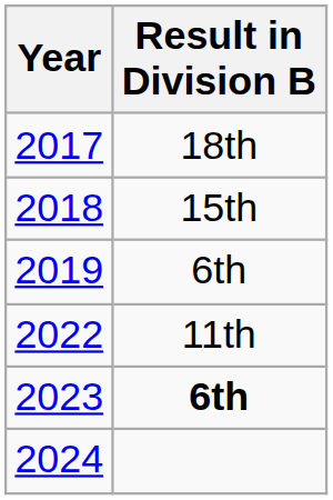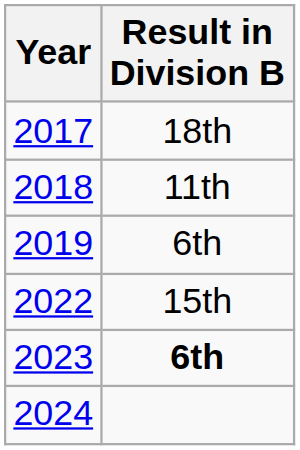 <table class="wikitable" style="text-align:center">
 <tr>
 <th>Year</th>
 <th>Result in<br>Division B</th>
 </tr>
 <tr>
 <td><a href='#'>2017</a></td>
 <td>18th</td>
 </tr>
 <tr>
 <td><a href='#'>2018</a></td>
-<td>15th</td>
+<td>11th</td>
 </tr>
 <tr>
 <td><a href='#'>2019</a></td>
 <td>6th</td>
 </tr>
 <tr>
 <td><a href='#'>2022</a></td>
-<td>11th</td>
+<td>15th</td>
 </tr>
 <tr>
 <td><a href='#'>2023</a></td>
 <td><strong>6th</strong></td>
 </tr>
 <tr>
 <td><a href='#'>2024</a></td>
 <td></td>
 </tr>
 </table>
